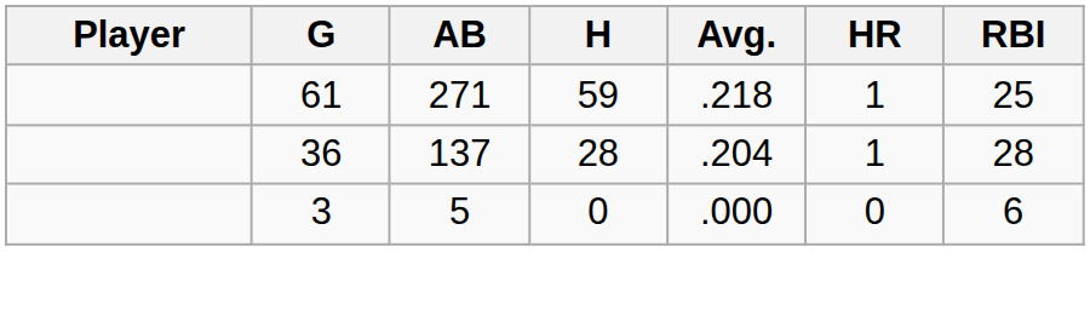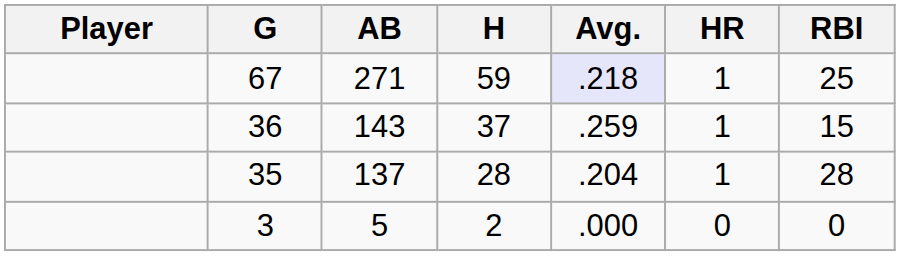 <table class="wikitable sortable">
 <tr>
 <th bgcolor="#DDDDFF" width="16%">Player</th>
 <th bgcolor="#DDDDFF" width="9%">G</th>
 <th bgcolor="#DDDDFF" width="9%">AB</th>
 <th bgcolor="#DDDDFF" width="9%">H</th>
 <th bgcolor="#DDDDFF" width="9%">Avg.</th>
 <th bgcolor="#DDDDFF" width="9%">HR</th>
 <th bgcolor="#DDDDFF" width="9%">RBI</th>
 </tr>
 <tr align="center">
 <td></td>
-<td>61</td>
+<td>67</td>
 <td>271</td>
 <td>59</td>
-<td>.218</td>
+<td style="background: lavender;">.218</td>
 <td>1</td>
 <td>25</td>
 </tr>
 <tr align="center">
 <td></td>
 <td>36</td>
+<td>143</td>
+<td>37</td>
+<td>.259</td>
+<td>1</td>
+<td>15</td>
+</tr>
+<tr align="center">
+<td></td>
+<td>35</td>
 <td>137</td>
 <td>28</td>
 <td>.204</td>
 <td>1</td>
 <td>28</td>
 </tr>
 <tr align="center">
 <td></td>
 <td>3</td>
 <td>5</td>
-<td>0</td>
+<td>2</td>
 <td>.000</td>
 <td>0</td>
-<td>6</td>
+<td>0</td>
 </tr>
 </table>
